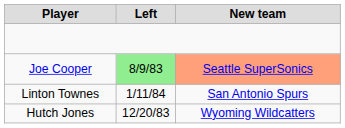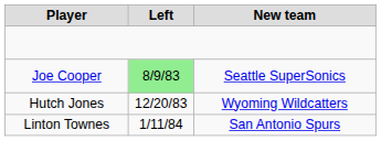 <table class="wikitable" style="text-align: center">
 <tr align="center"  bgcolor="#dddddd">
 <td style="width:140px"><strong>Player</strong></td>
 <td style="width:70px"><strong>Left</strong></td>
 <td style="width:210px"><strong>New team</strong></td>
 </tr>
 <tr style="height:40px">
 </tr>
 <tr style="height:40px">
 <td><a href='#'>Joe Cooper</a></td>
 <td style="background: lightgreen;">8/9/83</td>
-<td style="background: lightsalmon;"><a href='#'>Seattle SuperSonics</a></td>
+<td><a href='#'>Seattle SuperSonics</a></td>
+</tr>
+<tr>
+<td>Hutch Jones</td>
+<td>12/20/83</td>
+<td><a href='#'>Wyoming Wildcatters</a></td>
 </tr>
 <tr>
 <td>Linton Townes</td>
 <td>1/11/84</td>
 <td><a href='#'>San Antonio Spurs</a></td>
 </tr>
-<tr>
-<td>Hutch Jones</td>
-<td>12/20/83</td>
-<td><a href='#'>Wyoming Wildcatters</a></td>
-</tr>
 </table>
